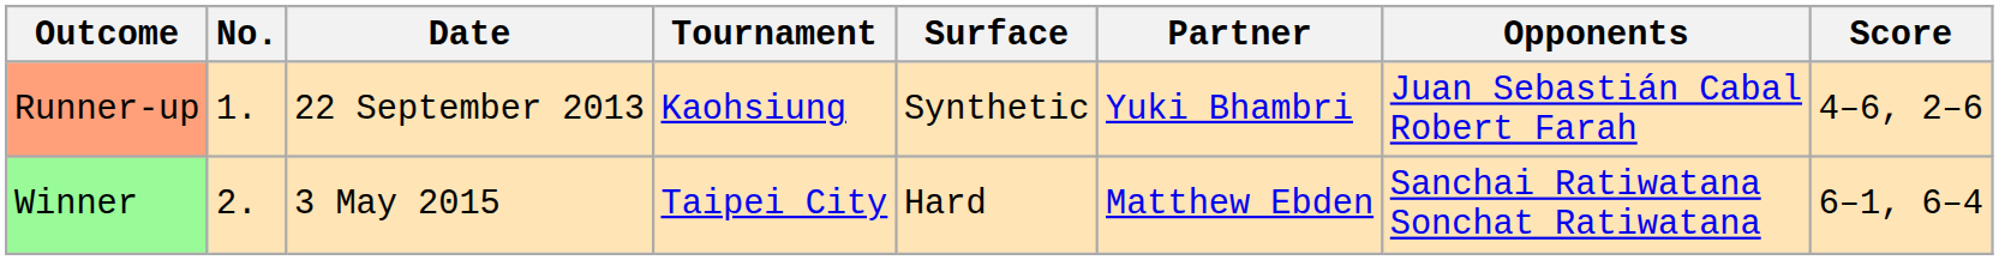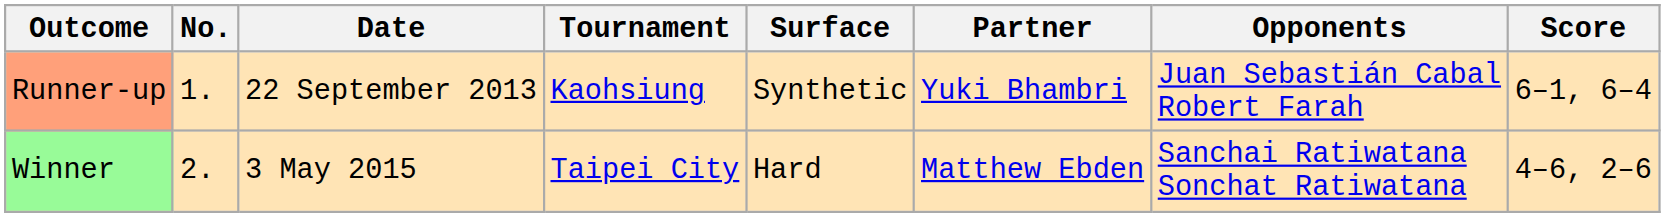 <table class=wikitable>
 <tr>
 <th>Outcome</th>
 <th>No.</th>
 <th>Date</th>
 <th>Tournament</th>
 <th>Surface</th>
 <th>Partner</th>
 <th>Opponents</th>
 <th>Score</th>
 </tr>
 <tr bgcolor=moccasin>
 <td style="background:#FFA07A">Runner-up</td>
 <td>1.</td>
 <td>22 September 2013</td>
 <td><a href='#'>Kaohsiung</a></td>
 <td>Synthetic</td>
 <td> <a href='#'>Yuki Bhambri</a></td>
 <td> <a href='#'>Juan Sebastián Cabal</a><br> <a href='#'>Robert Farah</a></td>
-<td>4–6, 2–6</td>
+<td>6–1, 6–4</td>
 </tr>
 <tr bgcolor=moccasin>
 <td style="background:#98FB98">Winner</td>
 <td>2.</td>
 <td>3 May 2015</td>
 <td><a href='#'>Taipei City</a></td>
 <td>Hard</td>
 <td> <a href='#'>Matthew Ebden</a></td>
 <td> <a href='#'>Sanchai Ratiwatana</a><br> <a href='#'>Sonchat Ratiwatana</a></td>
-<td>6–1, 6–4</td>
+<td>4–6, 2–6</td>
 </tr>
 </table>
